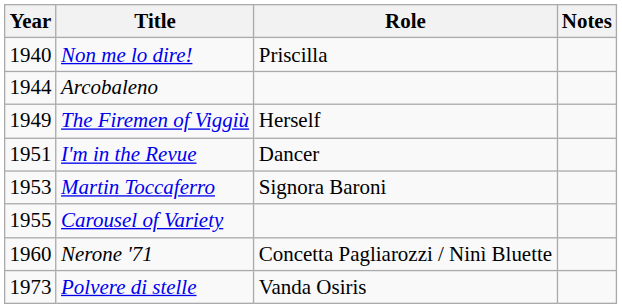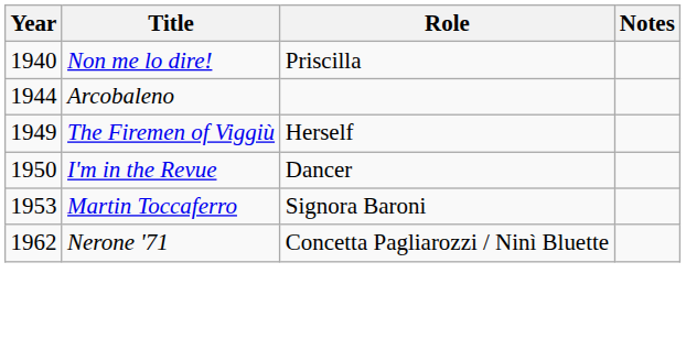 <table class="wikitable">
 <tr>
 <th>Year</th>
 <th>Title</th>
 <th>Role</th>
 <th>Notes</th>
 </tr>
 <tr>
 <td>1940</td>
 <td><em><a href='#'>Non me lo dire!</a></em></td>
 <td>Priscilla</td>
 <td></td>
 </tr>
 <tr>
 <td>1944</td>
 <td><em>Arcobaleno</em></td>
 <td></td>
 <td></td>
 </tr>
 <tr>
 <td>1949</td>
 <td><em><a href='#'>The Firemen of Viggiù</a></em></td>
 <td>Herself</td>
 <td></td>
 </tr>
 <tr>
-<td>1951</td>
+<td>1950</td>
 <td><em><a href='#'>I'm in the Revue</a></em></td>
 <td>Dancer</td>
 <td></td>
 </tr>
 <tr>
 <td>1953</td>
 <td><em><a href='#'>Martin Toccaferro</a></em></td>
 <td>Signora Baroni</td>
 <td></td>
 </tr>
 <tr>
-<td>1955</td>
-<td><em><a href='#'>Carousel of Variety</a></em></td>
-<td></td>
-<td></td>
-</tr>
-<tr>
-<td>1960</td>
+<td>1962</td>
 <td><em>Nerone '71</em></td>
 <td>Concetta Pagliarozzi / Ninì Bluette</td>
 <td></td>
 </tr>
-<tr>
-<td>1973</td>
-<td><em><a href='#'>Polvere di stelle</a></em></td>
-<td>Vanda Osiris</td>
-<td></td>
-</tr>
 </table>
